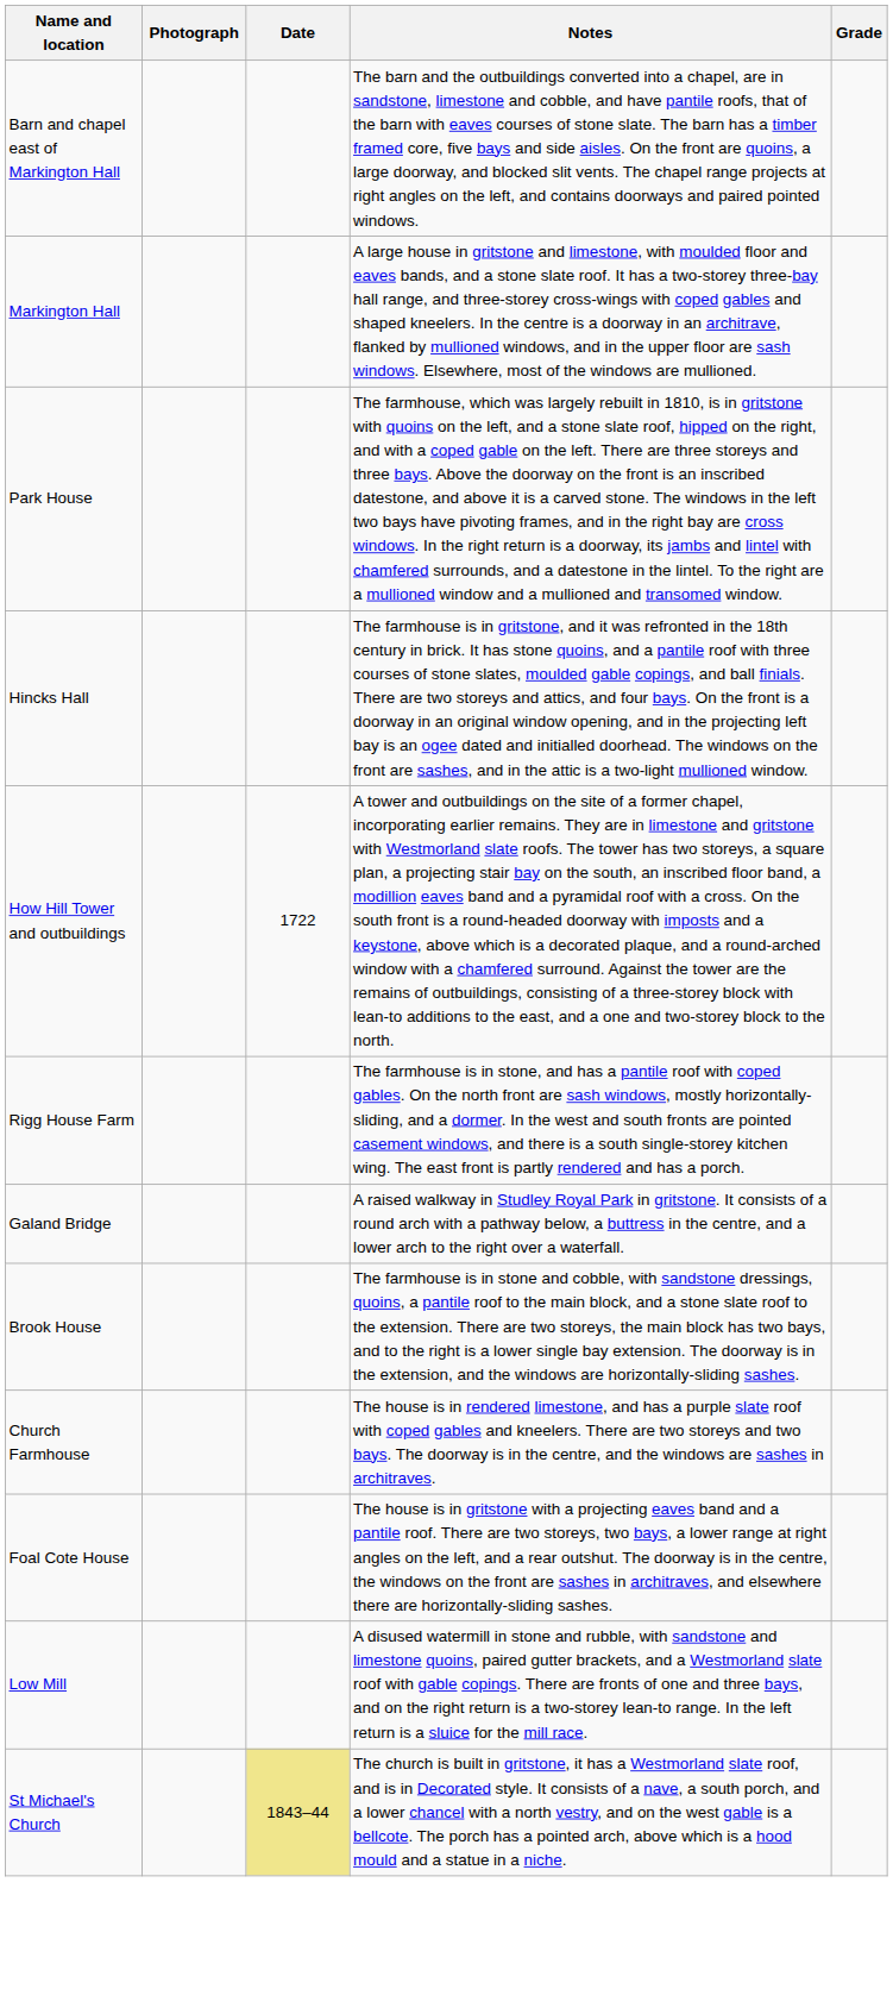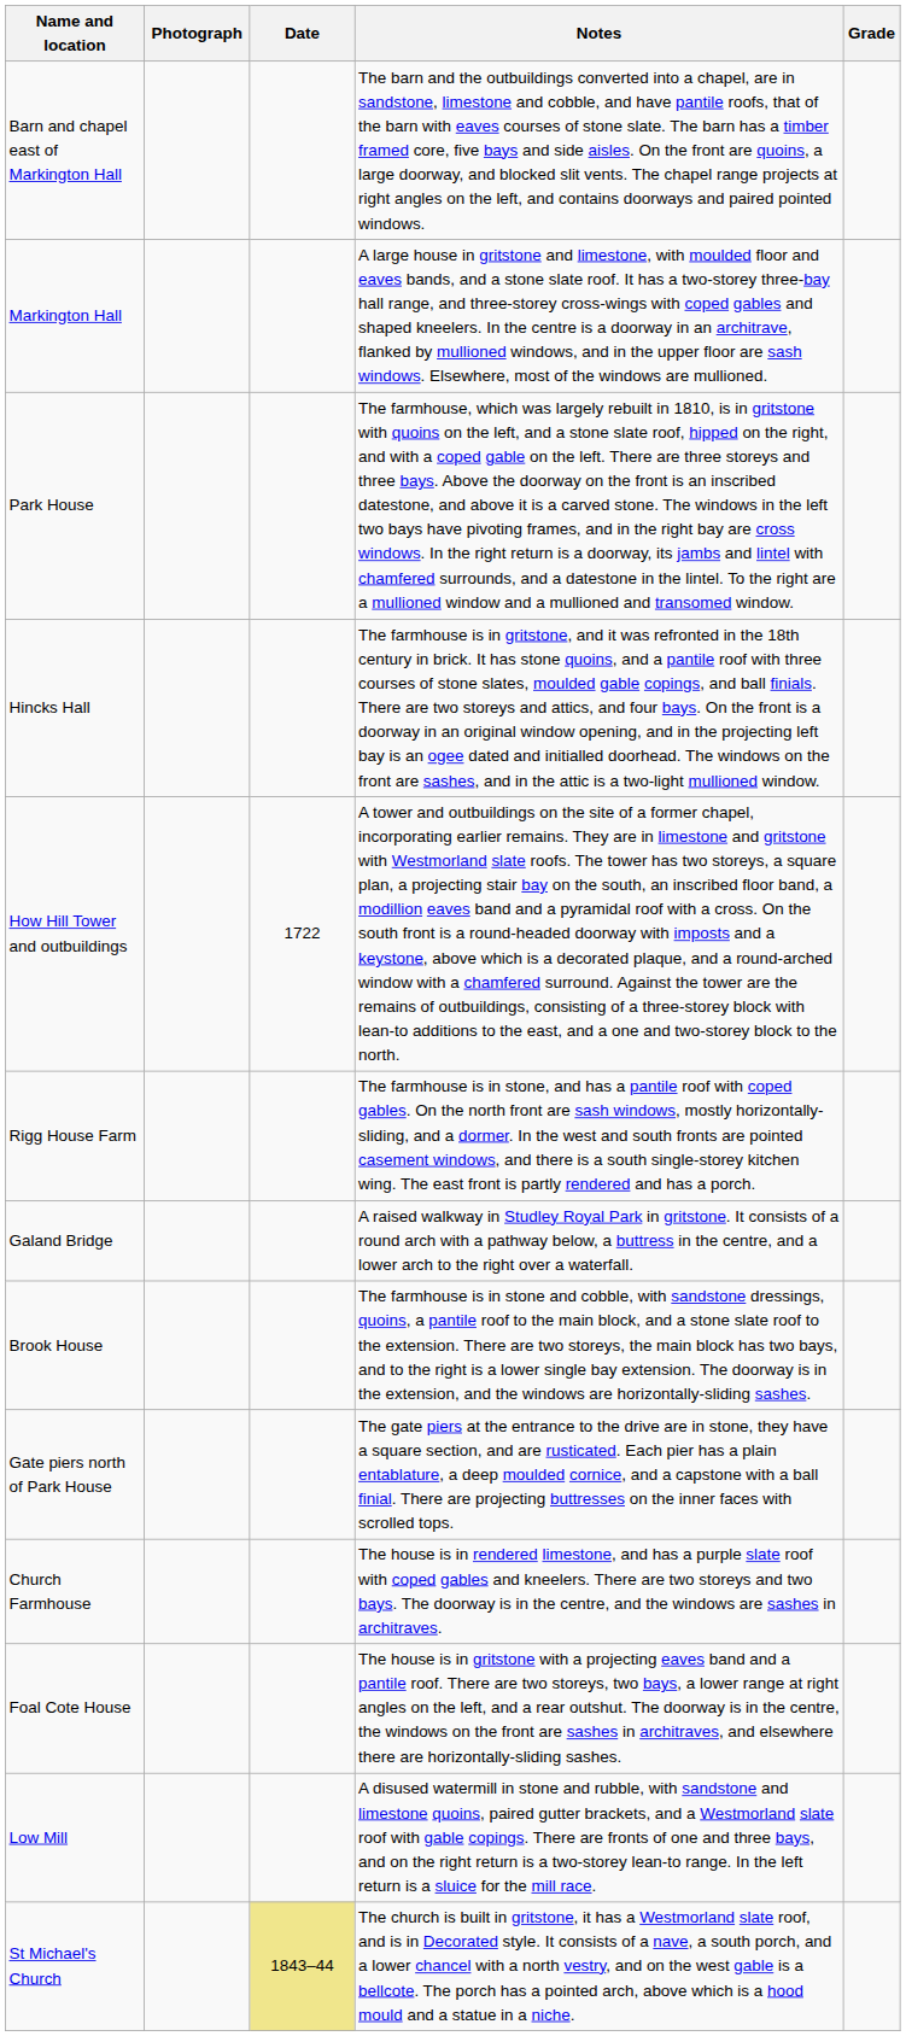 <table class="wikitable sortable plainrowheaders" style="width:100%; border:0px; text-align:left; line-height:150%">
 <tr>
 <th scope="col"  style="width:150px">Name and location</th>
 <th scope="col"  style="width:100px" class="unsortable">Photograph</th>
 <th scope="col"  style="width:120px">Date</th>
 <th scope="col"  style="width:650px" class="unsortable">Notes</th>
 <th scope="col"  style="width:50px">Grade</th>
 </tr>
 <tr>
 <td>Barn and chapel east of <a href='#'>Markington Hall</a><br><small></small></td>
 <td></td>
 <td align="center"></td>
 <td>The barn and the outbuildings converted into a chapel, are in <a href='#'>sandstone</a>, <a href='#'>limestone</a> and cobble, and have <a href='#'>pantile</a> roofs, that of the barn with <a href='#'>eaves</a> courses of stone slate. The barn has a <a href='#'>timber framed</a> core, five <a href='#'>bays</a> and side <a href='#'>aisles</a>. On the front are <a href='#'>quoins</a>, a large doorway, and blocked slit vents. The chapel range projects at right angles on the left, and contains doorways and paired pointed windows.</td>
 <td align="center" ></td>
 </tr>
 <tr>
 <td><a href='#'>Markington Hall</a><br><small></small></td>
 <td></td>
 <td align="center"></td>
 <td>A large house in <a href='#'>gritstone</a> and <a href='#'>limestone</a>, with <a href='#'>moulded</a> floor and <a href='#'>eaves</a> bands, and a stone slate roof. It has a two-storey three-<a href='#'>bay</a> hall range, and three-storey cross-wings with <a href='#'>coped</a> <a href='#'>gables</a> and shaped kneelers. In the centre is a doorway in an <a href='#'>architrave</a>, flanked by <a href='#'>mullioned</a> windows, and in the upper floor are <a href='#'>sash windows</a>. Elsewhere, most of the windows are mullioned.</td>
 <td align="center" ></td>
 </tr>
 <tr>
 <td>Park House<br><small></small></td>
 <td></td>
 <td align="center"></td>
 <td>The farmhouse, which was largely rebuilt in 1810, is in <a href='#'>gritstone</a> with <a href='#'>quoins</a> on the left, and a stone slate roof, <a href='#'>hipped</a> on the right, and with a <a href='#'>coped</a> <a href='#'>gable</a> on the left.  There are three storeys and three <a href='#'>bays</a>. Above the doorway on the front is an inscribed datestone, and above it is a carved stone. The windows in the left two bays have pivoting frames, and in the right bay are <a href='#'>cross windows</a>. In the right return is a doorway, its <a href='#'>jambs</a> and <a href='#'>lintel</a> with <a href='#'>chamfered</a> surrounds, and a datestone in the lintel. To the right are a <a href='#'>mullioned</a> window and a mullioned and <a href='#'>transomed</a> window.</td>
 <td align="center" ></td>
 </tr>
 <tr>
 <td>Hincks Hall<br><small></small></td>
 <td></td>
 <td align="center"></td>
 <td>The farmhouse is in <a href='#'>gritstone</a>, and it was refronted in the 18th century in brick. It has stone <a href='#'>quoins</a>, and a <a href='#'>pantile</a> roof with three courses of stone slates, <a href='#'>moulded</a> <a href='#'>gable</a> <a href='#'>copings</a>, and ball <a href='#'>finials</a>. There are two storeys and attics, and four <a href='#'>bays</a>. On the front is a doorway in an original window opening, and in the projecting left bay is an <a href='#'>ogee</a> dated and initialled doorhead. The windows on the front are <a href='#'>sashes</a>, and in the attic is a two-light <a href='#'>mullioned</a> window.</td>
 <td align="center" ></td>
 </tr>
 <tr>
 <td><a href='#'>How Hill Tower</a> and outbuildings<br><small></small></td>
 <td></td>
 <td align="center">1722</td>
 <td>A tower and outbuildings on the site of a former chapel, incorporating earlier remains. They are in <a href='#'>limestone</a> and <a href='#'>gritstone</a> with <a href='#'>Westmorland</a> <a href='#'>slate</a> roofs. The tower has two storeys, a square plan, a projecting stair <a href='#'>bay</a> on the south, an inscribed floor band, a <a href='#'>modillion</a> <a href='#'>eaves</a> band and a pyramidal roof with a cross. On the south front is a round-headed doorway with <a href='#'>imposts</a> and a <a href='#'>keystone</a>, above which is a decorated plaque, and a round-arched window with a <a href='#'>chamfered</a> surround. Against the tower are the remains of outbuildings, consisting of a three-storey block with lean-to additions to the east, and a one and two-storey block to the north.</td>
 <td align="center" ></td>
 </tr>
 <tr>
 <td>Rigg House Farm<br><small></small></td>
 <td></td>
 <td align="center"></td>
 <td>The farmhouse is in stone, and has a <a href='#'>pantile</a> roof with <a href='#'>coped</a> <a href='#'>gables</a>. On the north front are <a href='#'>sash windows</a>, mostly horizontally-sliding, and a <a href='#'>dormer</a>. In the west and south fronts are pointed <a href='#'>casement windows</a>, and there is a south single-storey kitchen wing. The east front is partly <a href='#'>rendered</a> and has a porch.</td>
 <td align="center" ></td>
 </tr>
 <tr>
 <td>Galand Bridge<br><small></small></td>
 <td></td>
 <td align="center"></td>
 <td>A raised walkway in <a href='#'>Studley Royal Park</a> in <a href='#'>gritstone</a>. It consists of a round arch with a pathway below, a <a href='#'>buttress</a> in the centre, and a lower arch to the right over a waterfall.</td>
 <td align="center" ></td>
 </tr>
 <tr>
 <td>Brook House<br><small></small></td>
 <td></td>
 <td align="center"></td>
 <td>The farmhouse is in stone and cobble, with <a href='#'>sandstone</a> dressings, <a href='#'>quoins</a>, a <a href='#'>pantile</a> roof to the main block, and a stone slate roof to the extension. There are two storeys, the main block has two bays, and to the right is a lower single bay extension. The doorway is in the extension, and the windows are horizontally-sliding <a href='#'>sashes</a>.</td>
 <td align="center" ></td>
 </tr>
 <tr>
+<td>Gate piers north of Park House<br><small></small></td>
+<td></td>
+<td align="center"></td>
+<td>The gate <a href='#'>piers</a> at the entrance to the drive are in stone, they have a square section, and are <a href='#'>rusticated</a>. Each pier has a plain <a href='#'>entablature</a>, a deep <a href='#'>moulded</a> <a href='#'>cornice</a>, and a capstone with a ball <a href='#'>finial</a>. There are projecting <a href='#'>buttresses</a> on the inner faces with scrolled tops.</td>
+<td align="center" ></td>
+</tr>
+<tr>
 <td>Church Farmhouse<br><small></small></td>
 <td></td>
 <td align="center"></td>
 <td>The house is in <a href='#'>rendered</a> <a href='#'>limestone</a>, and has a purple <a href='#'>slate</a> roof with <a href='#'>coped</a> <a href='#'>gables</a> and kneelers. There are two storeys and two <a href='#'>bays</a>. The doorway is in the centre, and the windows are <a href='#'>sashes</a> in <a href='#'>architraves</a>.</td>
 <td align="center" ></td>
 </tr>
 <tr>
 <td>Foal Cote House<br><small></small></td>
 <td></td>
 <td align="center"></td>
 <td>The house is in <a href='#'>gritstone</a> with a projecting <a href='#'>eaves</a> band and a <a href='#'>pantile</a> roof. There are two storeys, two <a href='#'>bays</a>, a lower range at right angles on the left, and a rear outshut. The doorway is in the centre, the windows on the front are <a href='#'>sashes</a> in <a href='#'>architraves</a>, and elsewhere there are horizontally-sliding sashes.</td>
 <td align="center" ></td>
 </tr>
 <tr>
 <td><a href='#'>Low Mill</a><br><small></small></td>
 <td></td>
 <td align="center"></td>
 <td>A disused watermill in stone and rubble, with <a href='#'>sandstone</a> and <a href='#'>limestone</a> <a href='#'>quoins</a>, paired gutter brackets, and a <a href='#'>Westmorland</a> <a href='#'>slate</a> roof with <a href='#'>gable</a> <a href='#'>copings</a>. There are fronts of one and three <a href='#'>bays</a>, and on the right return is a two-storey lean-to range. In the left return is a <a href='#'>sluice</a> for the <a href='#'>mill race</a>.</td>
 <td align="center" ></td>
 </tr>
 <tr>
 <td><a href='#'>St Michael's Church</a><br><small></small></td>
 <td></td>
 <td align="center" style="background: khaki;">1843–44</td>
 <td>The church is built in <a href='#'>gritstone</a>, it has a <a href='#'>Westmorland</a> <a href='#'>slate</a> roof, and is in <a href='#'>Decorated</a> style. It consists of a <a href='#'>nave</a>, a south porch, and a lower <a href='#'>chancel</a> with a north <a href='#'>vestry</a>, and on the west <a href='#'>gable</a> is a <a href='#'>bellcote</a>. The porch has a pointed arch, above which is a <a href='#'>hood mould</a> and a statue in a <a href='#'>niche</a>.</td>
 <td align="center" ></td>
 </tr>
 <tr>
 </tr>
 </table>
